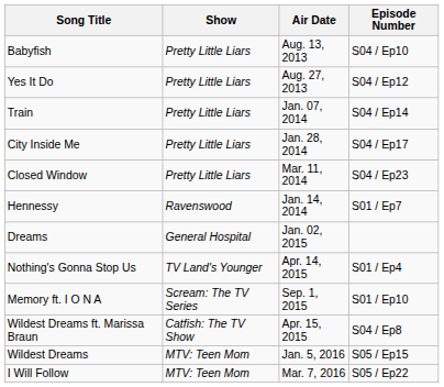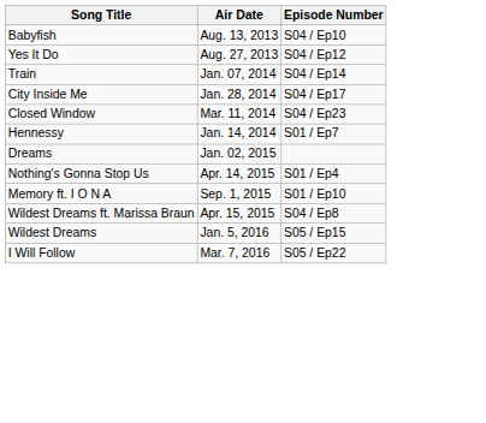 <table class="wikitable">
 <tr>
 <th>Song Title</th>
-<th>Show</th>
 <th>Air Date</th>
 <th>Episode Number</th>
 </tr>
 <tr>
 <td>Babyfish</td>
-<td><em>Pretty Little Liars</em></td>
 <td>Aug. 13, 2013</td>
 <td>S04 / Ep10</td>
 </tr>
 <tr>
 <td>Yes It Do</td>
-<td><em>Pretty Little Liars</em></td>
 <td>Aug. 27, 2013</td>
 <td>S04 / Ep12</td>
 </tr>
 <tr>
 <td>Train</td>
-<td><em>Pretty Little Liars</em></td>
 <td>Jan. 07, 2014</td>
 <td>S04 / Ep14</td>
 </tr>
 <tr>
 <td>City Inside Me</td>
-<td><em>Pretty Little Liars</em></td>
 <td>Jan. 28, 2014</td>
 <td>S04 / Ep17</td>
 </tr>
 <tr>
 <td>Closed Window</td>
-<td><em>Pretty Little Liars</em></td>
 <td>Mar. 11, 2014</td>
 <td>S04 / Ep23</td>
 </tr>
 <tr>
 <td>Hennessy</td>
-<td><em>Ravenswood</em></td>
 <td>Jan. 14, 2014</td>
 <td>S01 / Ep7</td>
 </tr>
 <tr>
 <td>Dreams</td>
-<td><em>General Hospital</em></td>
 <td>Jan. 02, 2015</td>
 <td></td>
 </tr>
 <tr>
 <td>Nothing's Gonna Stop Us</td>
-<td><em>TV Land's Younger</em></td>
 <td>Apr. 14, 2015</td>
 <td>S01 / Ep4</td>
 </tr>
 <tr>
 <td>Memory ft. I O N A</td>
-<td><em>Scream: The TV Series</em></td>
 <td>Sep. 1, 2015</td>
 <td>S01 / Ep10</td>
 </tr>
 <tr>
 <td>Wildest Dreams ft. Marissa Braun</td>
-<td><em>Catfish: The TV Show</em></td>
 <td>Apr. 15, 2015</td>
 <td>S04 / Ep8</td>
 </tr>
 <tr>
 <td>Wildest Dreams</td>
-<td><em>MTV: Teen Mom</em></td>
 <td>Jan. 5, 2016</td>
 <td>S05 / Ep15</td>
 </tr>
 <tr>
 <td>I Will Follow</td>
-<td><em>MTV: Teen Mom</em></td>
 <td>Mar. 7, 2016</td>
 <td>S05 / Ep22</td>
 </tr>
 </table>
